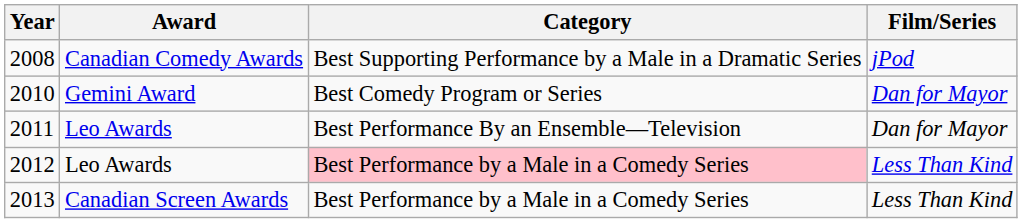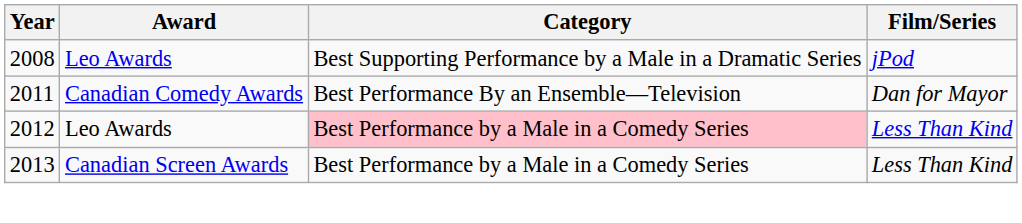 <table class="wikitable sortable" border="1">
 <tr>
 <th>Year</th>
 <th>Award</th>
 <th>Category</th>
 <th>Film/Series</th>
 </tr>
 <tr>
 <td>2008</td>
-<td><a href='#'>Canadian Comedy Awards</a></td>
+<td><a href='#'>Leo Awards</a></td>
 <td>Best Supporting Performance by a Male in a Dramatic Series</td>
 <td><em><a href='#'>jPod</a></em></td>
 </tr>
 <tr>
-<td>2010</td>
-<td><a href='#'>Gemini Award</a></td>
-<td>Best Comedy Program or Series</td>
-<td><em><a href='#'>Dan for Mayor</a></em></td>
-</tr>
-<tr>
 <td>2011</td>
-<td><a href='#'>Leo Awards</a></td>
+<td><a href='#'>Canadian Comedy Awards</a></td>
 <td>Best Performance By an Ensemble—Television</td>
 <td><em>Dan for Mayor</em></td>
 </tr>
 <tr>
 <td>2012</td>
 <td>Leo Awards</td>
 <td style="background: pink;">Best Performance by a Male in a Comedy Series</td>
 <td><em><a href='#'>Less Than Kind</a></em></td>
 </tr>
 <tr>
 <td>2013</td>
 <td><a href='#'>Canadian Screen Awards</a></td>
 <td>Best Performance by a Male in a Comedy Series</td>
 <td><em>Less Than Kind</em></td>
 </tr>
 </table>
